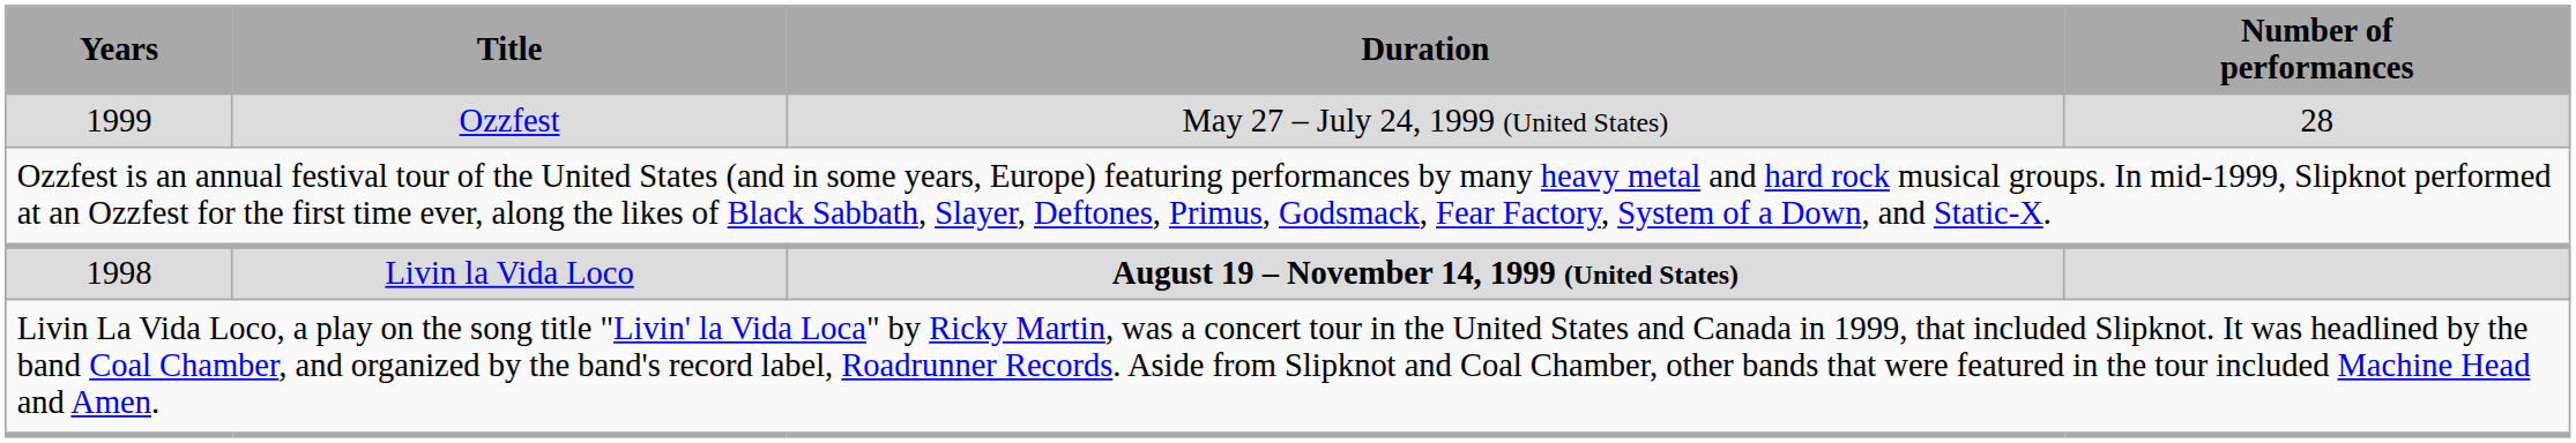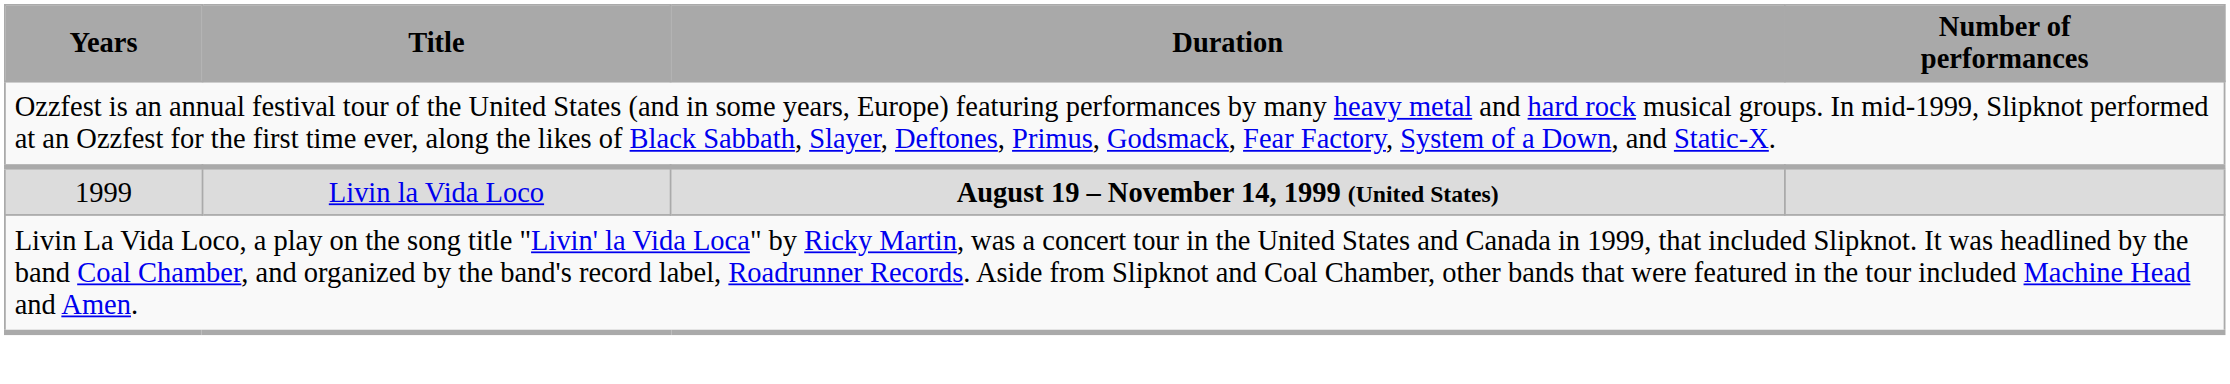 <table class="wikitable">
 <tr>
 <th style="background:darkGrey;">Years</th>
 <th style="background:darkGrey;">Title</th>
 <th style="background:darkGrey;">Duration</th>
 <th style="background:darkGrey;">Number of<br>performances</th>
 </tr>
-<tr style="background:#dcdcdc; text-align:center;">
-<td>1999</td>
-<td><a href='#'>Ozzfest</a></td>
-<td>May 27 – July 24, 1999 <small>(United States)</small></td>
-<td>28</td>
-</tr>
 <tr>
 <td colspan="4" style="border-bottom-width:3px; padding:5px;">Ozzfest is an annual festival tour of the United States (and in some years, Europe) featuring performances by many <a href='#'>heavy metal</a> and <a href='#'>hard rock</a> musical groups. In mid-1999, Slipknot performed at an Ozzfest for the first time ever, along the likes of <a href='#'>Black Sabbath</a>, <a href='#'>Slayer</a>, <a href='#'>Deftones</a>, <a href='#'>Primus</a>, <a href='#'>Godsmack</a>, <a href='#'>Fear Factory</a>, <a href='#'>System of a Down</a>, and <a href='#'>Static-X</a>.</td>
 </tr>
 <tr style="background:#dcdcdc; text-align:center;">
-<td>1998</td>
+<td>1999</td>
 <td><a href='#'>Livin la Vida Loco</a></td>
 <td><strong>August 19 – November 14, 1999 <small>(United States)</small></strong></td>
 <td></td>
 </tr>
 <tr>
 <td colspan="4" style="border-bottom-width:3px; padding:5px;">Livin La Vida Loco, a play on the song title "<a href='#'>Livin' la Vida Loca</a>" by <a href='#'>Ricky Martin</a>, was a concert tour in the United States and Canada in 1999, that included Slipknot. It was headlined by the band <a href='#'>Coal Chamber</a>, and organized by the band's record label, <a href='#'>Roadrunner Records</a>. Aside from Slipknot and Coal Chamber, other bands that were featured in the tour included <a href='#'>Machine Head</a> and <a href='#'>Amen</a>.</td>
 </tr>
 </table>
